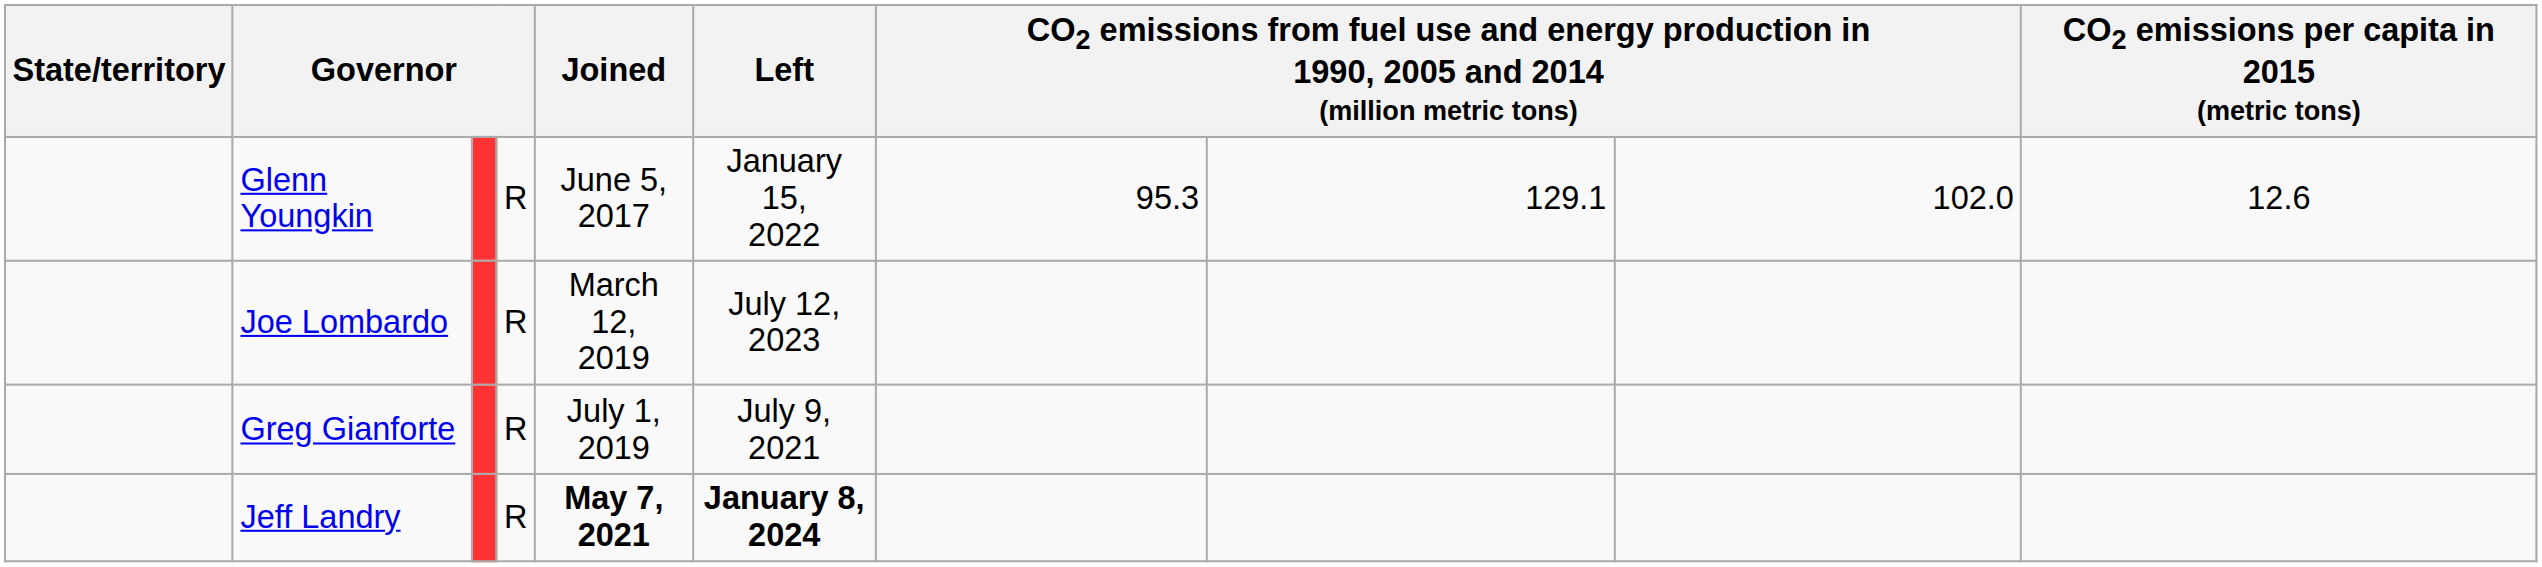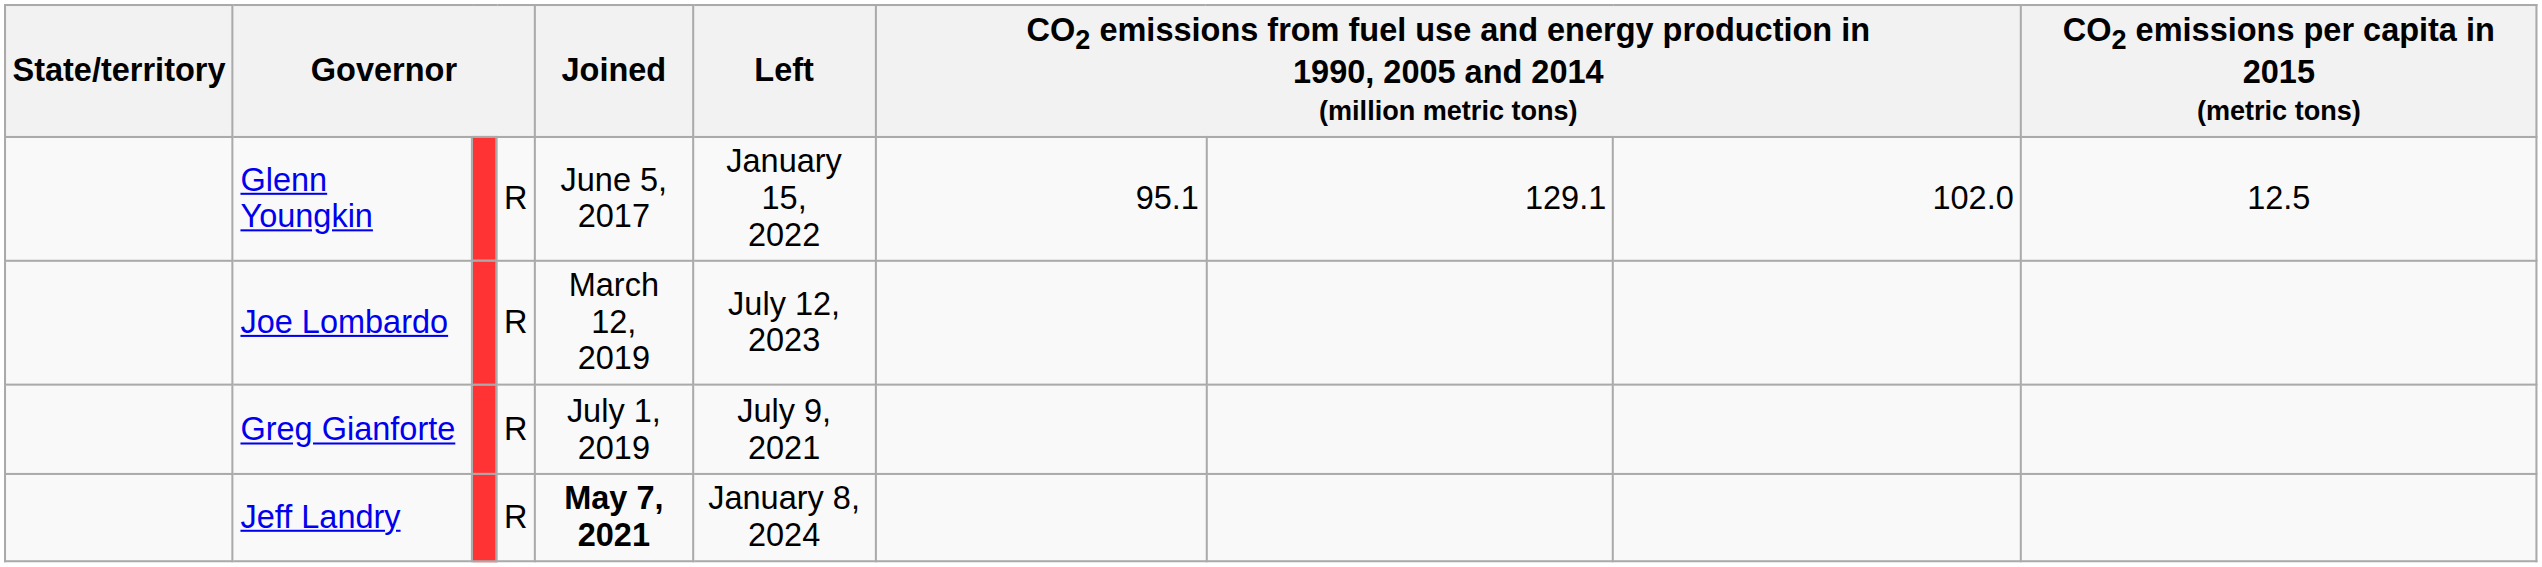 <table class="wikitable sortable" style="text-align:center;">
 <tr>
 <th>State/territory</th>
 <th colspan=3>Governor</th>
 <th style="width:10x;">Joined</th>
 <th style="width:10x;">Left</th>
 <th colspan=3>CO<sub>2</sub> emissions from fuel use and energy production in 1990, 2005 and 2014<br> <small>(million metric tons)</small></th>
 <th>CO<sub>2</sub> emissions per capita in 2015<br><small>(metric tons)</small></th>
 </tr>
 <tr>
 <td style="text-align:left;"></td>
 <td style="text-align:left;"><a href='#'>Glenn Youngkin</a></td>
 <td style="background:#F33;"> </td>
 <td>R</td>
 <td> June 5,<br>2017</td>
 <td>January 15,<br> 2022</td>
-<td style="text-align:right;">95.3</td>
+<td style="text-align:right;">95.1</td>
 <td style="text-align:right;">129.1</td>
 <td style="text-align:right;">102.0</td>
-<td style="text-align:center;">12.6</td>
+<td style="text-align:center;">12.5</td>
 </tr>
 <tr>
 <td style="text-align:left;"></td>
 <td style="text-align:left;"><a href='#'>Joe Lombardo</a></td>
 <td style="background:#F33;"> </td>
 <td>R</td>
 <td> March 12,<br>2019</td>
 <td> July 12,<br>2023</td>
 <td></td>
 <td></td>
 <td></td>
 <td></td>
 </tr>
 <tr>
 <td style="text-align:left;"></td>
 <td style="text-align:left;"><a href='#'>Greg Gianforte</a></td>
 <td style="background:#F33;"> </td>
 <td>R</td>
 <td> July 1,<br>2019</td>
 <td> July 9,<br>2021</td>
 <td></td>
 <td></td>
 <td></td>
 <td></td>
 </tr>
 <tr>
 <td style="text-align:left;"></td>
 <td style="text-align:left;"><a href='#'>Jeff Landry</a></td>
 <td style="background:#F33;"> </td>
 <td>R</td>
 <td><strong> May 7,<br>2021</strong></td>
-<td><strong>January 8,<br>2024</strong></td>
+<td>January 8,<br>2024</td>
 <td></td>
 <td></td>
 <td></td>
 <td></td>
 </tr>
 </table>
